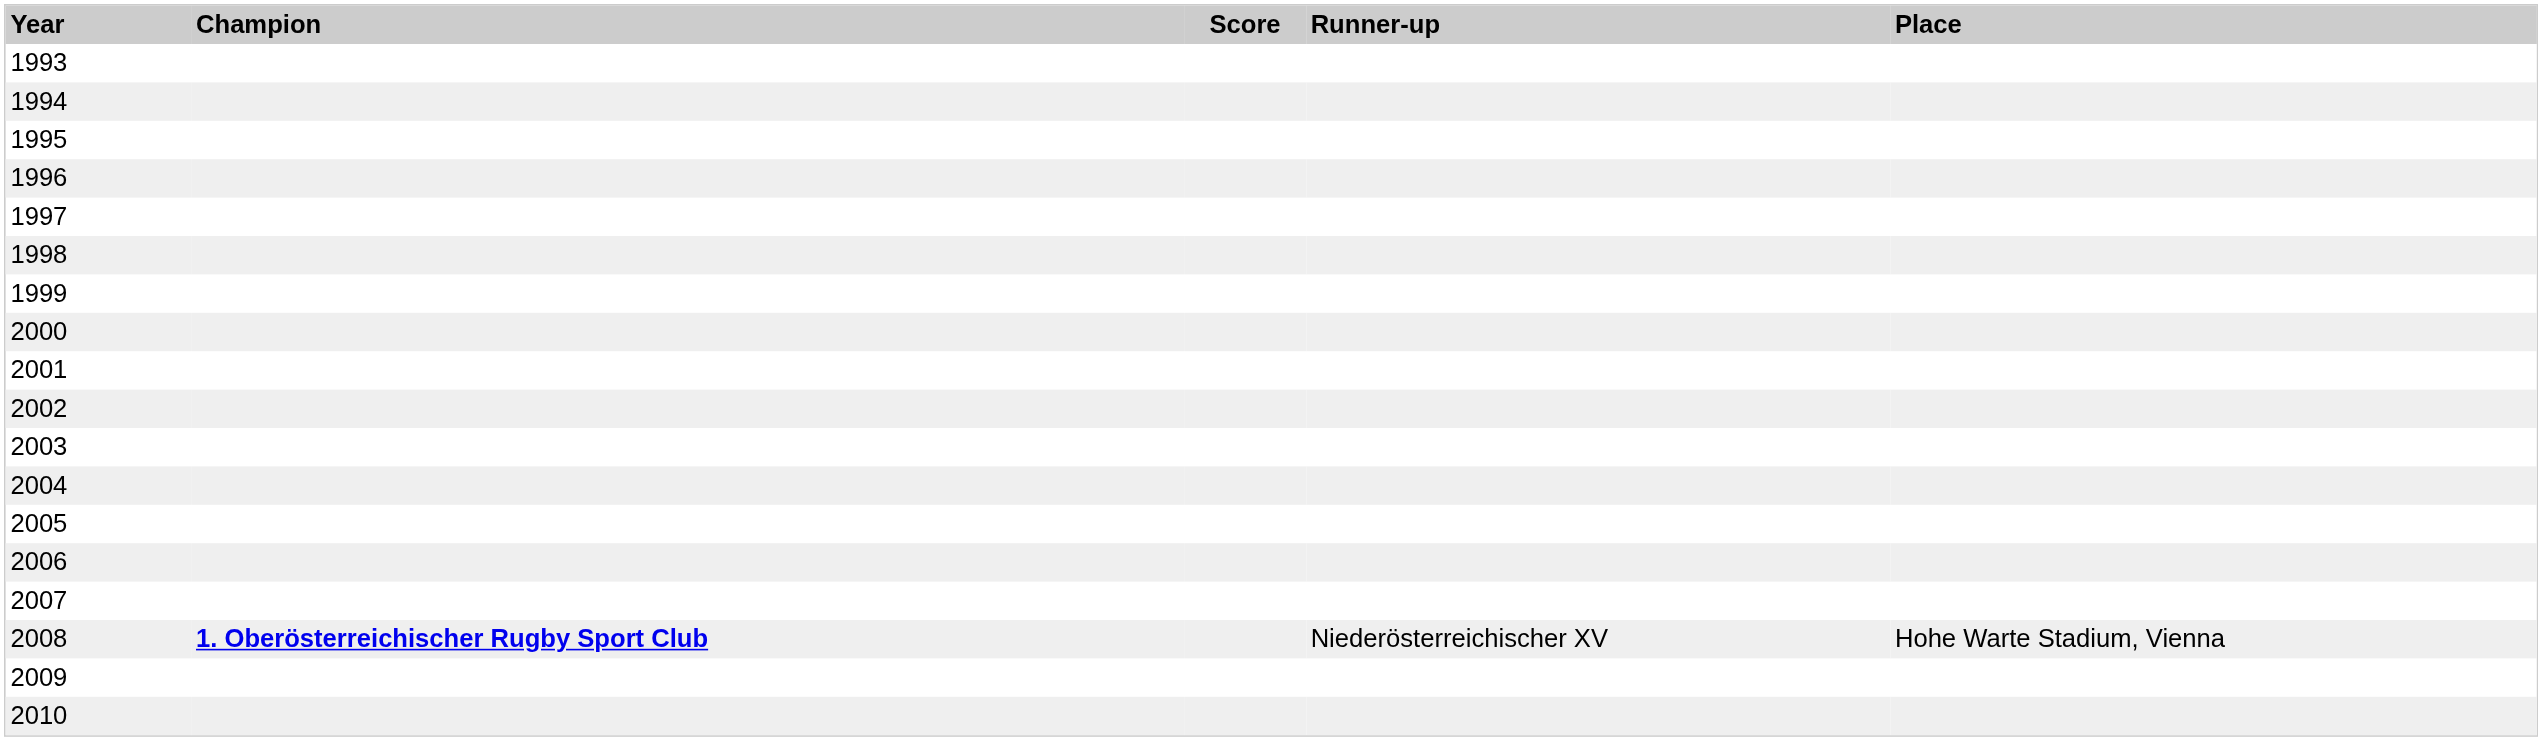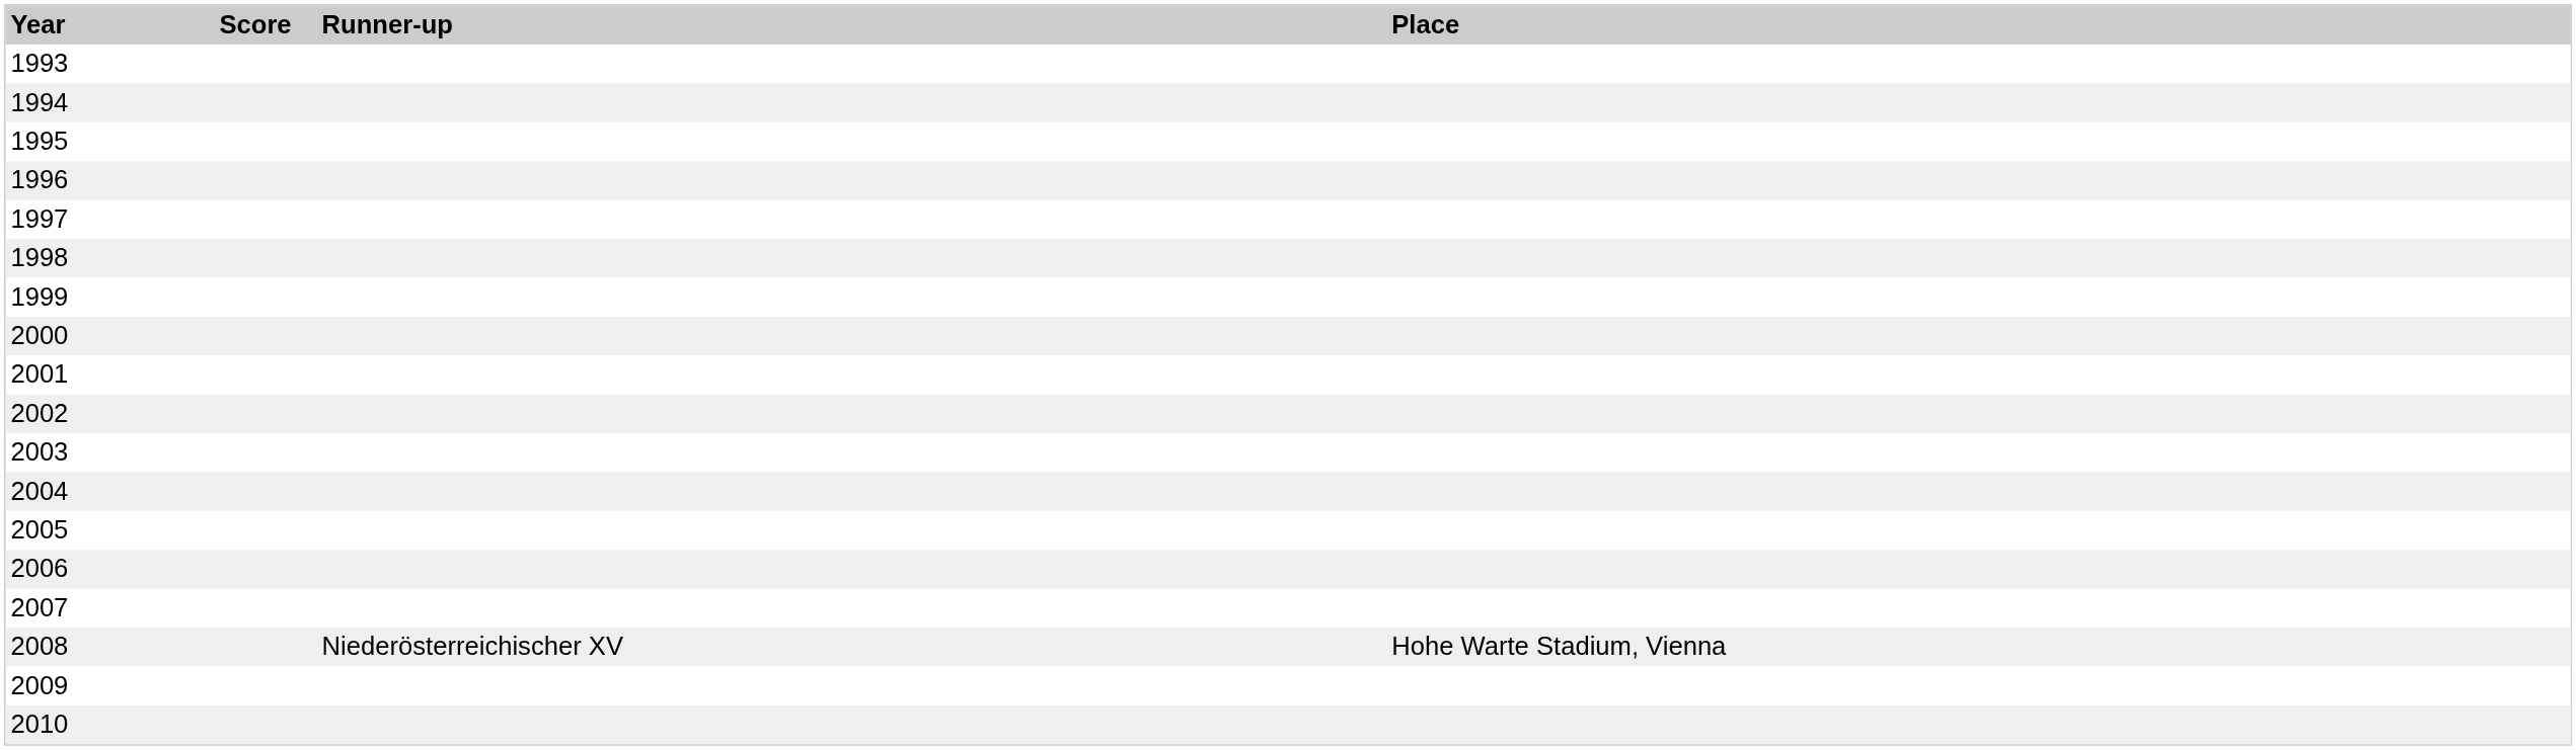 <table border="0" width="100%" align="center" cellspacing="0" cellpadding="3" style="border:1px solid #CCCCCC">
 <tr bgcolor="#E4E4E4">
 <td style="background:#CCCCCC;color:#000000" width="110"><strong>Year</strong></td>
-<td style="background:#CCCCCC;color:#000000"><strong>Champion</strong></td>
 <td style="background:#CCCCCC;color:#000000" width="70" align="center"><strong>Score</strong></td>
 <td style="background:#CCCCCC;color:#000000"><strong>Runner-up</strong></td>
 <td style="background:#CCCCCC;color:#000000"><strong>Place</strong></td>
 </tr>
 <tr>
 <td align=left>1993</td>
 <td></td>
 <td></td>
 <td></td>
-<td></td>
 </tr>
 <tr bgcolor="#efefef">
 <td align=left>1994</td>
-<td></td>
 <td></td>
 <td></td>
 <td></td>
 </tr>
 <tr>
 <td align=left>1995</td>
 <td></td>
 <td></td>
 <td></td>
-<td></td>
 </tr>
 <tr bgcolor="#efefef">
 <td align=left>1996</td>
-<td></td>
 <td></td>
 <td></td>
 <td></td>
 </tr>
 <tr>
 <td align=left>1997</td>
 <td></td>
 <td></td>
 <td></td>
-<td></td>
 </tr>
 <tr bgcolor="#efefef">
 <td align=left>1998</td>
-<td></td>
 <td></td>
 <td></td>
 <td></td>
 </tr>
 <tr>
 <td align=left>1999</td>
 <td></td>
 <td></td>
 <td></td>
-<td></td>
 </tr>
 <tr bgcolor="#efefef">
 <td align=left>2000</td>
 <td></td>
 <td></td>
 <td></td>
-<td></td>
 </tr>
 <tr>
 <td align=left>2001</td>
-<td></td>
 <td align=center></td>
 <td></td>
 <td align=left></td>
 </tr>
 <tr bgcolor="#efefef">
 <td align=left>2002</td>
-<td></td>
 <td align=center></td>
 <td></td>
 <td align=left></td>
 </tr>
 <tr>
 <td align=left>2003</td>
-<td></td>
 <td align=center></td>
 <td></td>
 <td align=left></td>
 </tr>
 <tr bgcolor="#efefef">
 <td align=left>2004</td>
-<td></td>
 <td align=center></td>
 <td></td>
 <td align=left></td>
 </tr>
 <tr>
 <td align=left>2005</td>
-<td></td>
 <td align=center></td>
 <td></td>
 <td align=left></td>
 </tr>
 <tr bgcolor="#efefef">
 <td align=left>2006</td>
-<td></td>
 <td></td>
 <td align=center></td>
 <td></td>
 </tr>
 <tr>
 <td align=left>2007</td>
 <td></td>
 <td></td>
-<td></td>
 <td align=left></td>
 </tr>
 <tr bgcolor="#efefef">
 <td align=left>2008</td>
-<td><strong><a href='#'>1. Oberösterreichischer Rugby Sport Club</a></strong></td>
 <td align=center></td>
 <td>Niederösterreichischer XV</td>
 <td align=left>Hohe Warte Stadium, Vienna</td>
 </tr>
 <tr>
 <td align=left>2009</td>
-<td></td>
 <td align=center></td>
 <td></td>
 <td align=left></td>
 </tr>
 <tr bgcolor="#efefef">
 <td align=left>2010</td>
-<td></td>
 <td align=center></td>
 <td></td>
 <td align=left></td>
 </tr>
 </table>
